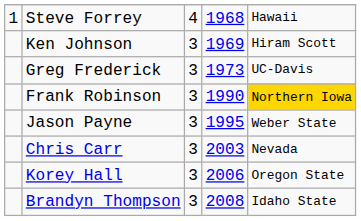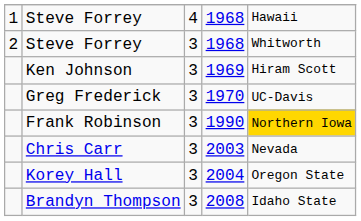 <table class="wikitable">
 <tr>
 </tr>
 <tr>
 <td>1</td>
 <td>Steve Forrey</td>
 <td>4</td>
 <td><a href='#'>1968</a></td>
 <td style="font-size:80%;">Hawaii</td>
+</tr>
+<tr>
+<td>2</td>
+<td>Steve Forrey</td>
+<td>3</td>
+<td><a href='#'>1968</a></td>
+<td style="font-size:80%;">Whitworth</td>
 </tr>
 <tr>
 <td></td>
 <td>Ken Johnson</td>
 <td>3</td>
 <td><a href='#'>1969</a></td>
 <td style="font-size:80%;">Hiram Scott</td>
 </tr>
 <tr>
 <td></td>
 <td>Greg Frederick</td>
 <td>3</td>
-<td><a href='#'>1973</a></td>
+<td><a href='#'>1970</a></td>
 <td style="font-size:80%;">UC-Davis</td>
 </tr>
 <tr>
 <td></td>
 <td>Frank Robinson</td>
 <td>3</td>
 <td><a href='#'>1990</a></td>
 <td style="background: gold; font-size:80%;">Northern Iowa</td>
-</tr>
-<tr>
-<td></td>
-<td>Jason Payne</td>
-<td>3</td>
-<td><a href='#'>1995</a></td>
-<td style="font-size:80%;">Weber State</td>
 </tr>
 <tr>
 <td></td>
 <td><a href='#'>Chris Carr</a></td>
 <td>3</td>
 <td><a href='#'>2003</a></td>
 <td style="font-size:80%;">Nevada</td>
 </tr>
 <tr>
 <td></td>
 <td><a href='#'>Korey Hall</a></td>
 <td>3</td>
-<td><a href='#'>2006</a></td>
+<td><a href='#'>2004</a></td>
 <td style="font-size:80%;">Oregon State</td>
 </tr>
 <tr>
 <td></td>
 <td><a href='#'>Brandyn Thompson</a></td>
 <td>3</td>
 <td><a href='#'>2008</a></td>
 <td style="font-size:80%;">Idaho State</td>
 </tr>
 </table>
